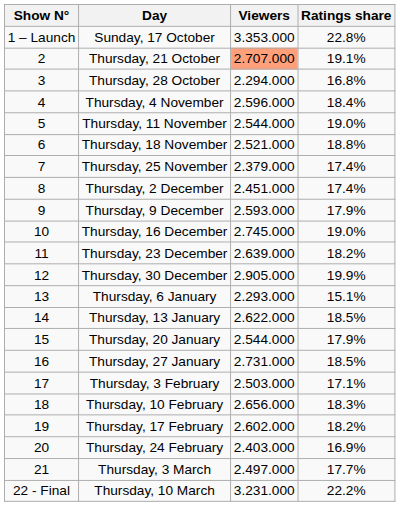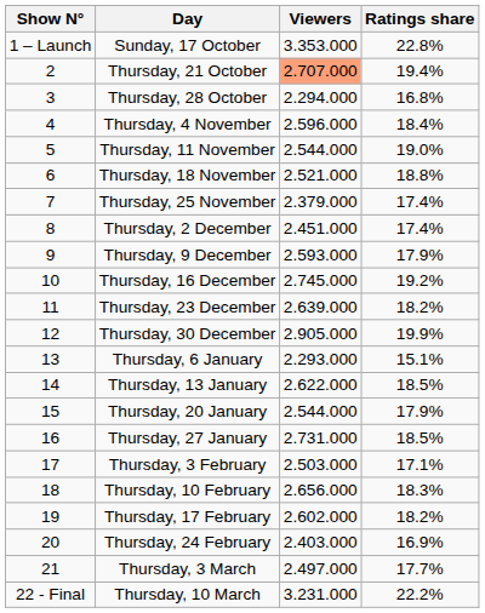 <table class="wikitable sortable centre" style="text-align:center;font-size:90%;">
 <tr>
 <th>Show N°</th>
 <th>Day</th>
 <th>Viewers</th>
 <th>Ratings share</th>
 </tr>
 <tr>
 <td>1 – Launch</td>
 <td>Sunday, 17 October</td>
 <td>3.353.000</td>
 <td>22.8%</td>
 </tr>
 <tr>
 <td>2</td>
 <td>Thursday, 21 October</td>
 <td style="background: lightsalmon;">2.707.000</td>
-<td>19.1%</td>
+<td>19.4%</td>
 </tr>
 <tr>
 <td>3</td>
 <td>Thursday, 28 October</td>
 <td>2.294.000</td>
 <td>16.8%</td>
 </tr>
 <tr>
 <td>4</td>
 <td>Thursday, 4 November</td>
 <td>2.596.000</td>
 <td>18.4%</td>
 </tr>
 <tr>
 <td>5</td>
 <td>Thursday, 11 November</td>
 <td>2.544.000</td>
 <td>19.0%</td>
 </tr>
 <tr>
 <td>6</td>
 <td>Thursday, 18 November</td>
 <td>2.521.000</td>
 <td>18.8%</td>
 </tr>
 <tr>
 <td>7</td>
 <td>Thursday, 25 November</td>
 <td>2.379.000</td>
 <td>17.4%</td>
 </tr>
 <tr>
 <td>8</td>
 <td>Thursday, 2 December</td>
 <td>2.451.000</td>
 <td>17.4%</td>
 </tr>
 <tr>
 <td>9</td>
 <td>Thursday, 9 December</td>
 <td>2.593.000</td>
 <td>17.9%</td>
 </tr>
 <tr>
 <td>10</td>
 <td>Thursday, 16 December</td>
 <td>2.745.000</td>
-<td>19.0%</td>
+<td>19.2%</td>
 </tr>
 <tr>
 <td>11</td>
 <td>Thursday, 23 December</td>
 <td>2.639.000</td>
 <td>18.2%</td>
 </tr>
 <tr>
 <td>12</td>
 <td>Thursday, 30 December</td>
 <td>2.905.000</td>
 <td>19.9%</td>
 </tr>
 <tr>
 <td>13</td>
 <td>Thursday, 6 January</td>
 <td>2.293.000</td>
 <td>15.1%</td>
 </tr>
 <tr>
 <td>14</td>
 <td>Thursday, 13 January</td>
 <td>2.622.000</td>
 <td>18.5%</td>
 </tr>
 <tr>
 <td>15</td>
 <td>Thursday, 20 January</td>
 <td>2.544.000</td>
 <td>17.9%</td>
 </tr>
 <tr>
 <td>16</td>
 <td>Thursday, 27 January</td>
 <td>2.731.000</td>
 <td>18.5%</td>
 </tr>
 <tr>
 <td>17</td>
 <td>Thursday, 3 February</td>
 <td>2.503.000</td>
 <td>17.1%</td>
 </tr>
 <tr>
 <td>18</td>
 <td>Thursday, 10 February</td>
 <td>2.656.000</td>
 <td>18.3%</td>
 </tr>
 <tr>
 <td>19</td>
 <td>Thursday, 17 February</td>
 <td>2.602.000</td>
 <td>18.2%</td>
 </tr>
 <tr>
 <td>20</td>
 <td>Thursday, 24 February</td>
 <td>2.403.000</td>
 <td>16.9%</td>
 </tr>
 <tr>
 <td>21</td>
 <td>Thursday, 3 March</td>
 <td>2.497.000</td>
 <td>17.7%</td>
 </tr>
 <tr>
 <td>22 - Final</td>
 <td>Thursday, 10 March</td>
 <td>3.231.000</td>
 <td>22.2%</td>
 </tr>
 </table>
